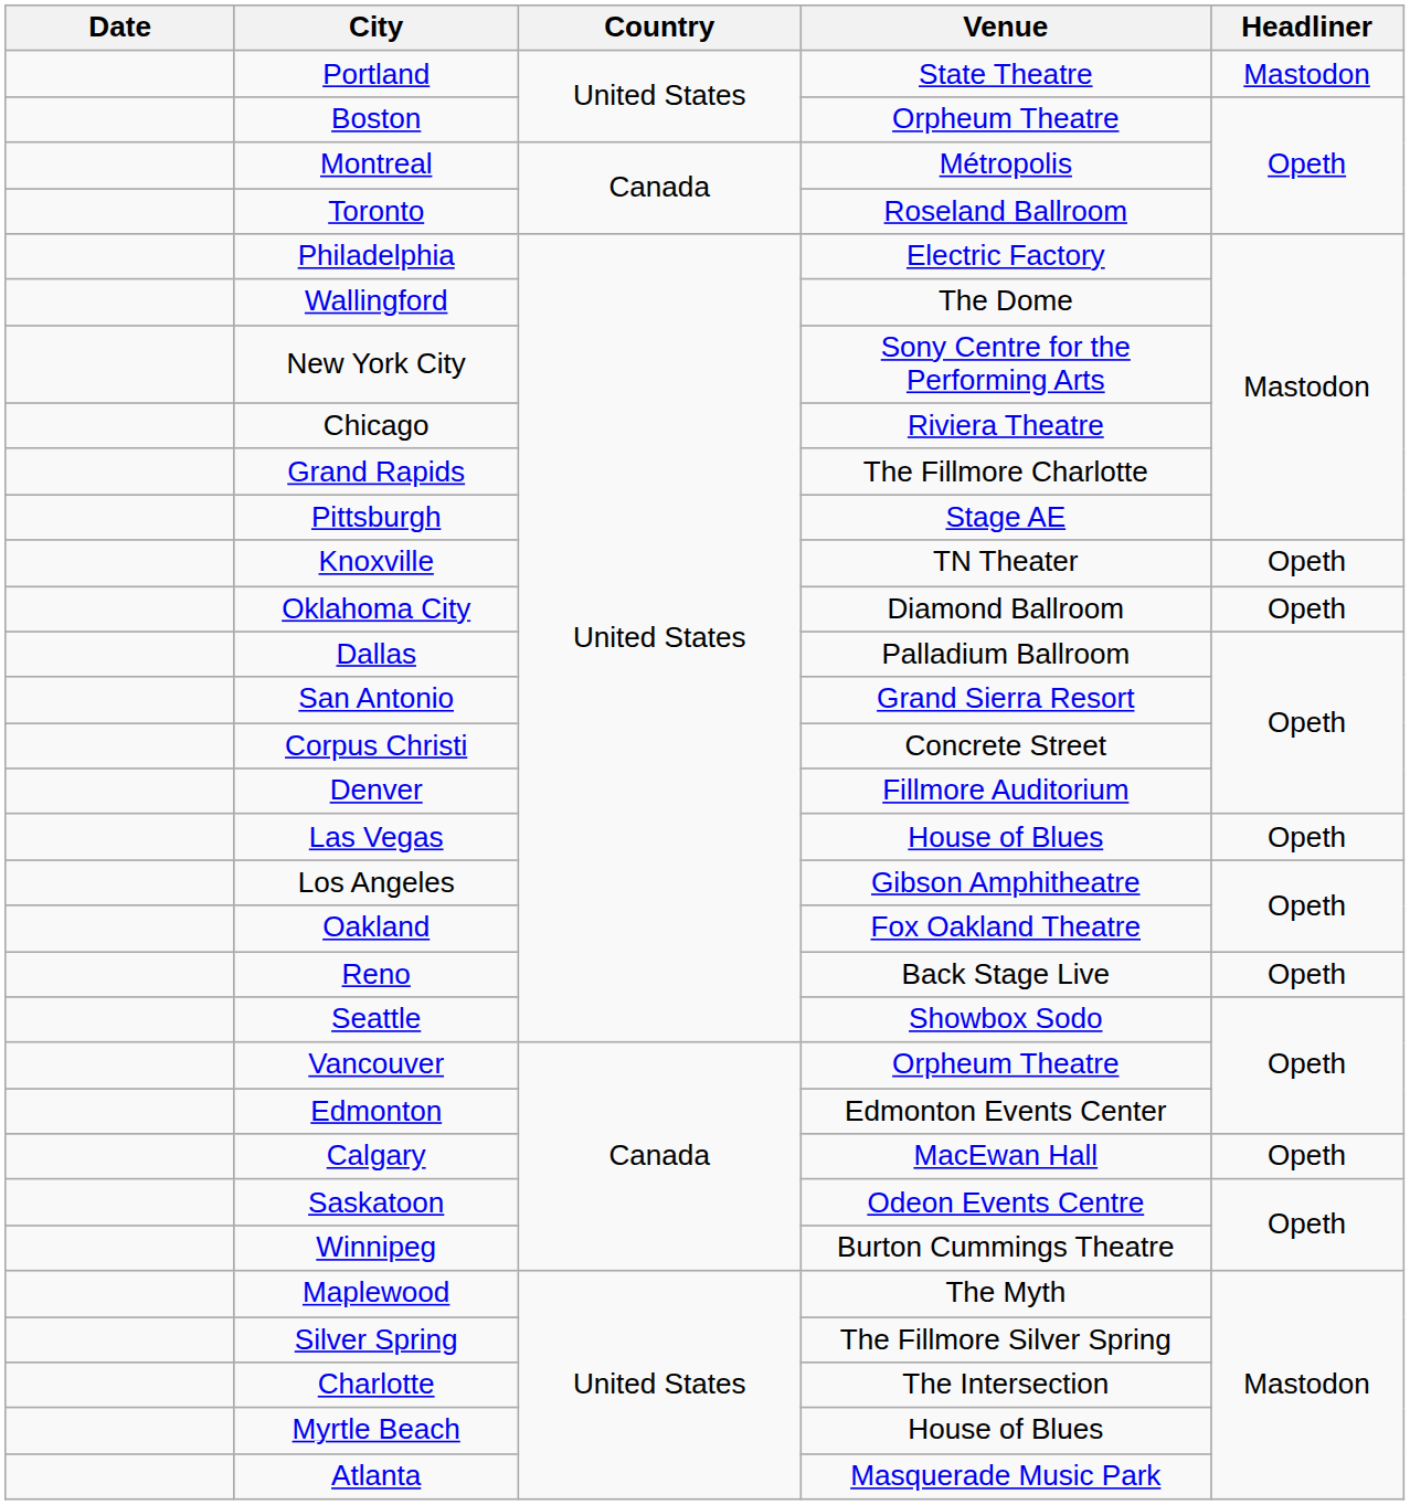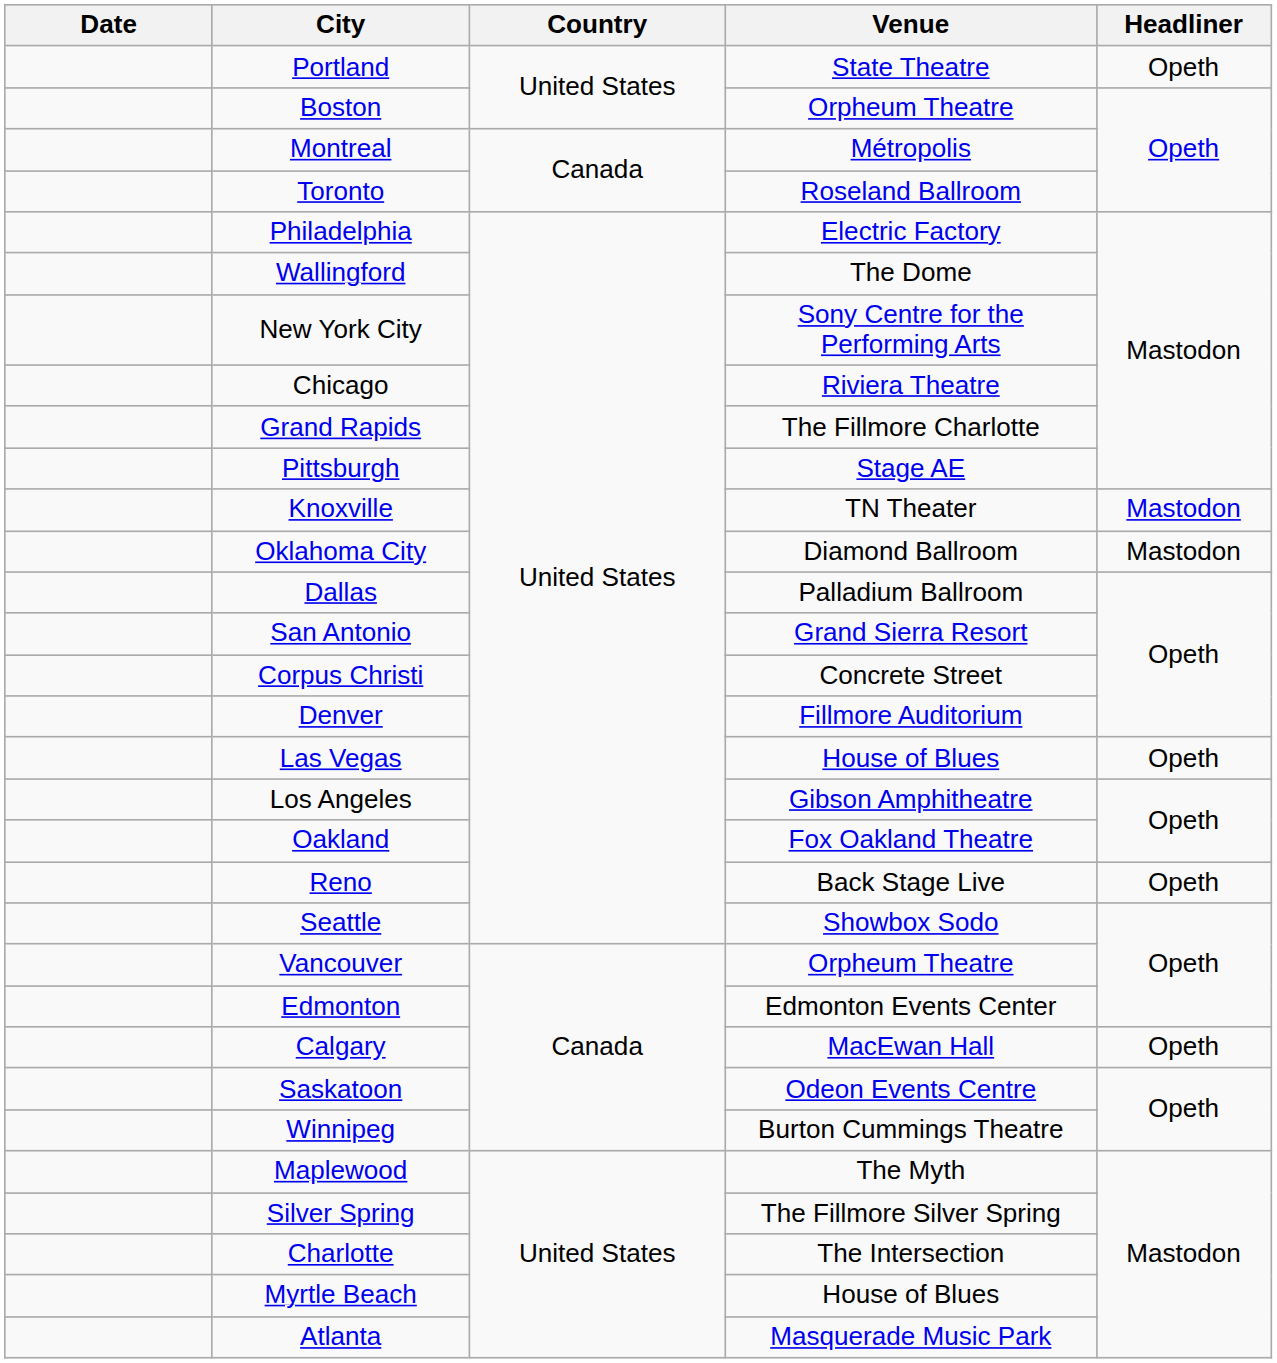 <table class="wikitable" style="text-align:center;">
 <tr>
 <th style="width:120px;">Date</th>
 <th style="width:150px;">City</th>
 <th style="width:150px;">Country</th>
 <th style="width:220px;">Venue</th>
 <th style="width:100px;">Headliner</th>
 </tr>
 <tr>
 <td></td>
 <td><a href='#'>Portland</a></td>
 <td rowspan="2">United States</td>
 <td><a href='#'>State Theatre</a></td>
-<td><a href='#'>Mastodon</a></td>
+<td>Opeth</td>
 </tr>
 <tr>
 <td></td>
 <td><a href='#'>Boston</a></td>
 <td><a href='#'>Orpheum Theatre</a></td>
 <td rowspan="3"><a href='#'>Opeth</a></td>
 </tr>
 <tr>
 <td></td>
 <td><a href='#'>Montreal</a></td>
 <td rowspan="2">Canada</td>
 <td><a href='#'>Métropolis</a></td>
 </tr>
 <tr>
 <td></td>
 <td><a href='#'>Toronto</a></td>
 <td><a href='#'>Roseland Ballroom</a></td>
 </tr>
 <tr>
 <td></td>
 <td><a href='#'>Philadelphia</a></td>
 <td rowspan="17">United States</td>
 <td><a href='#'>Electric Factory</a></td>
 <td rowspan="6">Mastodon</td>
 </tr>
 <tr>
 <td></td>
 <td><a href='#'>Wallingford</a></td>
 <td>The Dome</td>
 </tr>
 <tr>
 <td></td>
 <td>New York City</td>
 <td><a href='#'>Sony Centre for the Performing Arts</a></td>
 </tr>
 <tr>
 <td></td>
 <td>Chicago</td>
 <td><a href='#'>Riviera Theatre</a></td>
 </tr>
 <tr>
 <td></td>
 <td><a href='#'>Grand Rapids</a></td>
 <td>The Fillmore Charlotte</td>
 </tr>
 <tr>
 <td></td>
 <td><a href='#'>Pittsburgh</a></td>
 <td><a href='#'>Stage AE</a></td>
 </tr>
 <tr>
 <td></td>
 <td><a href='#'>Knoxville</a></td>
 <td>TN Theater</td>
-<td>Opeth</td>
+<td><a href='#'>Mastodon</a></td>
 </tr>
 <tr>
 <td></td>
 <td><a href='#'>Oklahoma City</a></td>
 <td>Diamond Ballroom</td>
-<td>Opeth</td>
+<td>Mastodon</td>
 </tr>
 <tr>
 <td></td>
 <td><a href='#'>Dallas</a></td>
 <td>Palladium Ballroom</td>
 <td rowspan="4">Opeth</td>
 </tr>
 <tr>
 <td></td>
 <td><a href='#'>San Antonio</a></td>
 <td><a href='#'>Grand Sierra Resort</a></td>
 </tr>
 <tr>
 <td></td>
 <td><a href='#'>Corpus Christi</a></td>
 <td>Concrete Street</td>
 </tr>
 <tr>
 <td></td>
 <td><a href='#'>Denver</a></td>
 <td><a href='#'>Fillmore Auditorium</a></td>
 </tr>
 <tr>
 <td></td>
 <td><a href='#'>Las Vegas</a></td>
 <td><a href='#'>House of Blues</a></td>
 <td>Opeth</td>
 </tr>
 <tr>
 <td></td>
 <td>Los Angeles</td>
 <td><a href='#'>Gibson Amphitheatre</a></td>
 <td rowspan="2">Opeth</td>
 </tr>
 <tr>
 <td></td>
 <td><a href='#'>Oakland</a></td>
 <td><a href='#'>Fox Oakland Theatre</a></td>
 </tr>
 <tr>
 <td></td>
 <td><a href='#'>Reno</a></td>
 <td>Back Stage Live</td>
 <td>Opeth</td>
 </tr>
 <tr>
 <td></td>
 <td><a href='#'>Seattle</a></td>
 <td><a href='#'>Showbox Sodo</a></td>
 <td rowspan="3">Opeth</td>
 </tr>
 <tr>
 <td></td>
 <td><a href='#'>Vancouver</a></td>
 <td rowspan="5">Canada</td>
 <td><a href='#'>Orpheum Theatre</a></td>
 </tr>
 <tr>
 <td></td>
 <td><a href='#'>Edmonton</a></td>
 <td>Edmonton Events Center</td>
 </tr>
 <tr>
 <td></td>
 <td><a href='#'>Calgary</a></td>
 <td><a href='#'>MacEwan Hall</a></td>
 <td>Opeth</td>
 </tr>
 <tr>
 <td></td>
 <td><a href='#'>Saskatoon</a></td>
 <td><a href='#'>Odeon Events Centre</a></td>
 <td rowspan="2">Opeth</td>
 </tr>
 <tr>
 <td></td>
 <td><a href='#'>Winnipeg</a></td>
 <td>Burton Cummings Theatre</td>
 </tr>
 <tr>
 <td></td>
 <td><a href='#'>Maplewood</a></td>
 <td rowspan="5">United States</td>
 <td>The Myth</td>
 <td rowspan="5">Mastodon</td>
 </tr>
 <tr>
 <td></td>
 <td><a href='#'>Silver Spring</a></td>
 <td>The Fillmore Silver Spring</td>
 </tr>
 <tr>
 <td></td>
 <td><a href='#'>Charlotte</a></td>
 <td>The Intersection</td>
 </tr>
 <tr>
 <td></td>
 <td><a href='#'>Myrtle Beach</a></td>
 <td>House of Blues</td>
 </tr>
 <tr>
 <td></td>
 <td><a href='#'>Atlanta</a></td>
 <td><a href='#'>Masquerade Music Park</a></td>
 </tr>
 </table>
